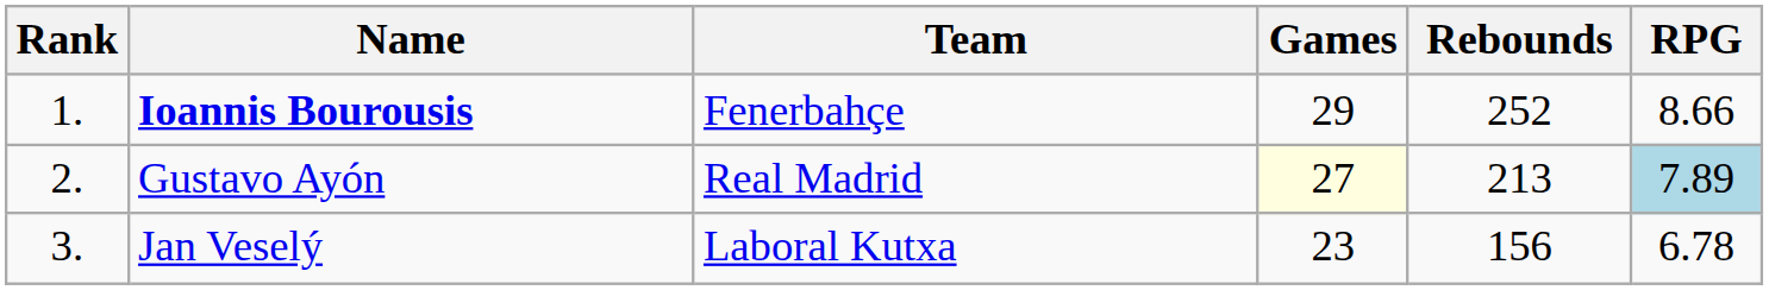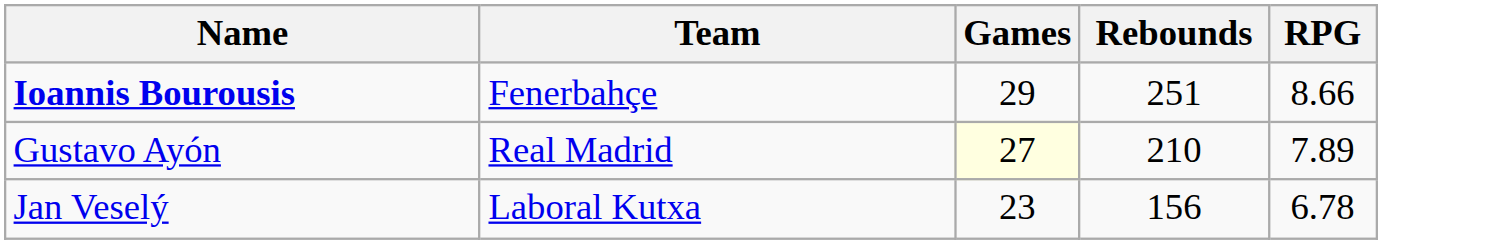 <table class="wikitable sortable" style="text-align: center">
 <tr>
-<th>Rank</th>
 <th width=200>Name</th>
 <th width=200>Team</th>
 <th>Games</th>
 <th width=75>Rebounds</th>
 <th width=40>RPG</th>
 </tr>
 <tr>
-<td>1.</td>
 <td align="left"> <strong><a href='#'>Ioannis Bourousis</a></strong></td>
 <td align="left"> <a href='#'>Fenerbahçe</a></td>
 <td>29</td>
-<td>252</td>
+<td>251</td>
 <td>8.66</td>
 </tr>
 <tr>
-<td>2.</td>
 <td align="left"> <a href='#'>Gustavo Ayón</a></td>
 <td align="left"> <a href='#'>Real Madrid</a></td>
 <td style="background: lightyellow;">27</td>
-<td>213</td>
-<td style="background: lightblue;">7.89</td>
+<td>210</td>
+<td>7.89</td>
 </tr>
 <tr>
-<td>3.</td>
 <td align="left"> <a href='#'>Jan Veselý</a></td>
 <td align="left"> <a href='#'>Laboral Kutxa</a></td>
 <td>23</td>
 <td>156</td>
 <td>6.78</td>
 </tr>
 </table>
